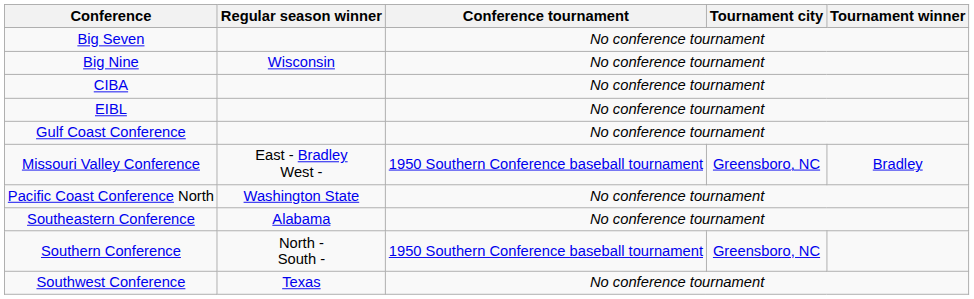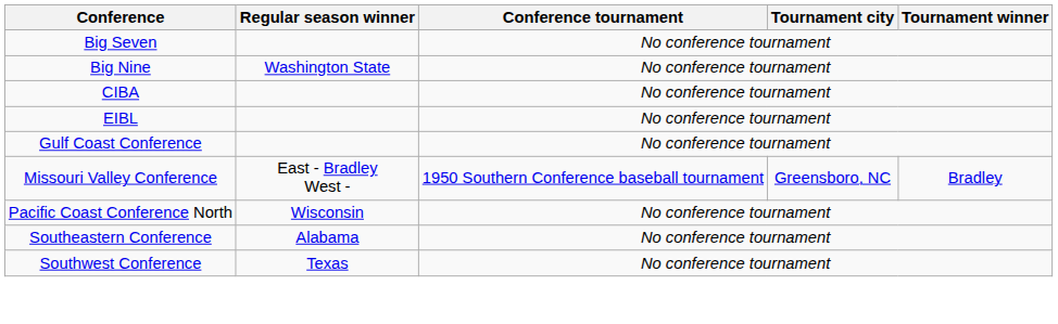 <table class="wikitable" style="text-align:center;">
 <tr>
 <th>Conference</th>
 <th>Regular season winner</th>
 <th>Conference tournament</th>
 <th>Tournament city</th>
 <th>Tournament winner</th>
 </tr>
 <tr>
 <td><a href='#'>Big Seven</a></td>
 <td></td>
 <td colspan=3><em>No conference tournament</em></td>
 </tr>
 <tr>
 <td><a href='#'>Big Nine</a></td>
-<td><a href='#'>Wisconsin</a><br></td>
+<td><a href='#'>Washington State</a></td>
 <td colspan=3><em>No conference tournament</em></td>
 </tr>
 <tr>
 <td><a href='#'>CIBA</a></td>
 <td></td>
 <td colspan=3><em>No conference tournament</em></td>
 </tr>
 <tr>
 <td><a href='#'>EIBL</a></td>
 <td><br></td>
 <td colspan=3><em>No conference tournament</em></td>
 </tr>
 <tr>
 <td><a href='#'>Gulf Coast Conference</a></td>
 <td></td>
 <td colspan=3><em>No conference tournament</em></td>
 </tr>
 <tr>
 <td><a href='#'>Missouri Valley Conference</a></td>
 <td>East - <a href='#'>Bradley</a><br>West - </td>
 <td><a href='#'>1950 Southern Conference baseball tournament</a></td>
 <td><a href='#'>Greensboro, NC</a></td>
 <td><a href='#'>Bradley</a></td>
 </tr>
 <tr>
 <td><a href='#'>Pacific Coast Conference</a> North</td>
-<td><a href='#'>Washington State</a></td>
+<td><a href='#'>Wisconsin</a><br></td>
 <td colspan=3><em>No conference tournament</em></td>
 </tr>
 <tr>
 <td><a href='#'>Southeastern Conference</a></td>
 <td><a href='#'>Alabama</a></td>
 <td colspan=3><em>No conference tournament</em></td>
 </tr>
 <tr>
-<td><a href='#'>Southern Conference</a></td>
-<td>North - <br>South - </td>
-<td><a href='#'>1950 Southern Conference baseball tournament</a></td>
-<td><a href='#'>Greensboro, NC</a></td>
-<td></td>
-</tr>
-<tr>
 <td><a href='#'>Southwest Conference</a></td>
 <td><a href='#'>Texas</a></td>
 <td colspan=3><em>No conference tournament</em></td>
 </tr>
 </table>
